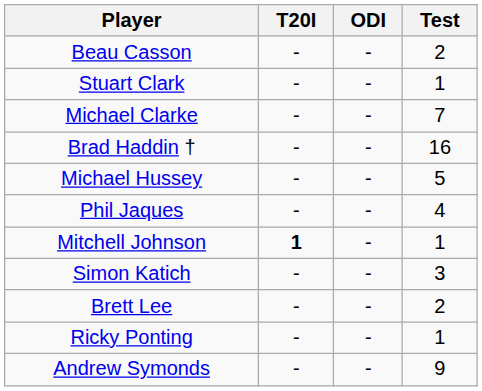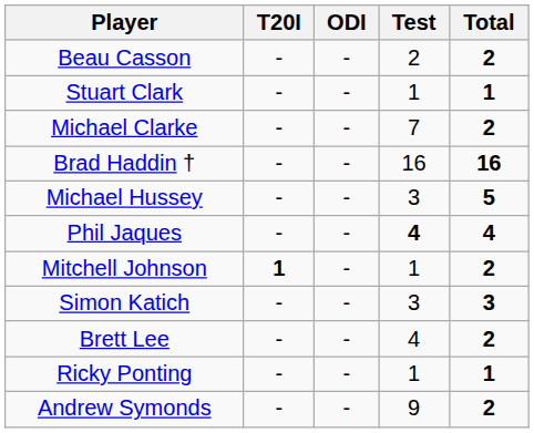 <table class="wikitable" width=30%>
 <tr align=center>
 <th>Player</th>
 <th>T20I</th>
 <th>ODI</th>
 <th>Test</th>
+<th>Total</th>
 </tr>
 <tr align=center>
 <td><a href='#'>Beau Casson</a></td>
 <td>-</td>
 <td>-</td>
 <td>2</td>
+<td><strong>2</strong></td>
 </tr>
 <tr align=center>
 <td><a href='#'>Stuart Clark</a></td>
 <td>-</td>
 <td>-</td>
 <td>1</td>
+<td><strong>1</strong></td>
 </tr>
 <tr align=center>
 <td><a href='#'>Michael Clarke</a></td>
 <td>-</td>
 <td>-</td>
 <td>7</td>
+<td><strong>2</strong></td>
 </tr>
 <tr align=center>
 <td><a href='#'>Brad Haddin</a> †</td>
 <td>-</td>
 <td>-</td>
 <td>16</td>
+<td><strong>16</strong></td>
 </tr>
 <tr align=center>
 <td><a href='#'>Michael Hussey</a></td>
 <td>-</td>
 <td>-</td>
-<td>5</td>
+<td>3</td>
+<td><strong>5</strong></td>
 </tr>
 <tr align=center>
 <td><a href='#'>Phil Jaques</a></td>
 <td>-</td>
 <td>-</td>
-<td>4</td>
+<td><strong>4</strong></td>
+<td><strong>4</strong></td>
 </tr>
 <tr align=center>
 <td><a href='#'>Mitchell Johnson</a></td>
 <td><strong>1</strong></td>
 <td>-</td>
 <td>1</td>
+<td><strong>2</strong></td>
 </tr>
 <tr align=center>
 <td><a href='#'>Simon Katich</a></td>
 <td>-</td>
 <td>-</td>
 <td>3</td>
+<td><strong>3</strong></td>
 </tr>
 <tr align=center>
 <td><a href='#'>Brett Lee</a></td>
 <td>-</td>
 <td>-</td>
-<td>2</td>
+<td>4</td>
+<td><strong>2</strong></td>
 </tr>
 <tr align=center>
 <td><a href='#'>Ricky Ponting</a></td>
 <td>-</td>
 <td>-</td>
 <td>1</td>
+<td><strong>1</strong></td>
 </tr>
 <tr align=center>
 <td><a href='#'>Andrew Symonds</a></td>
 <td>-</td>
 <td>-</td>
 <td>9</td>
+<td><strong>2</strong></td>
 </tr>
 </table>
